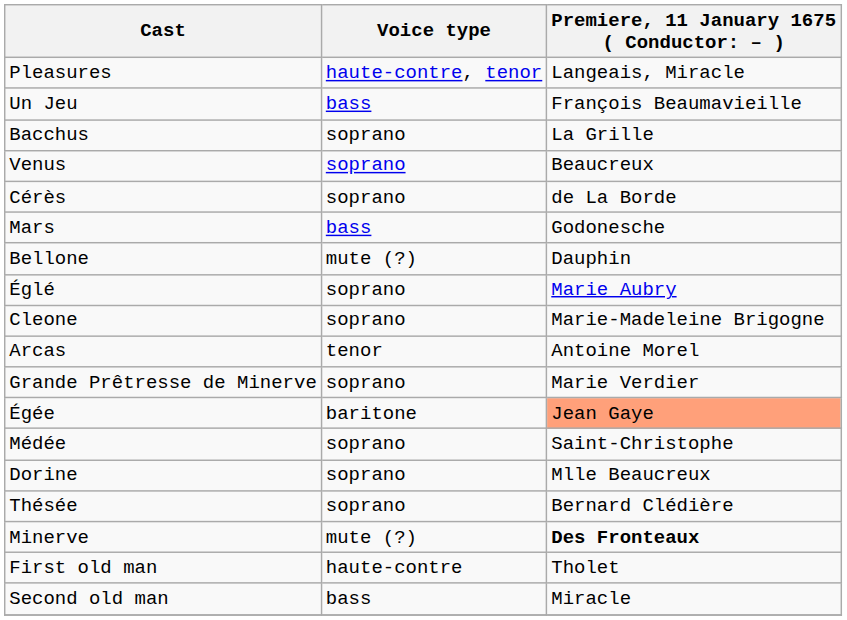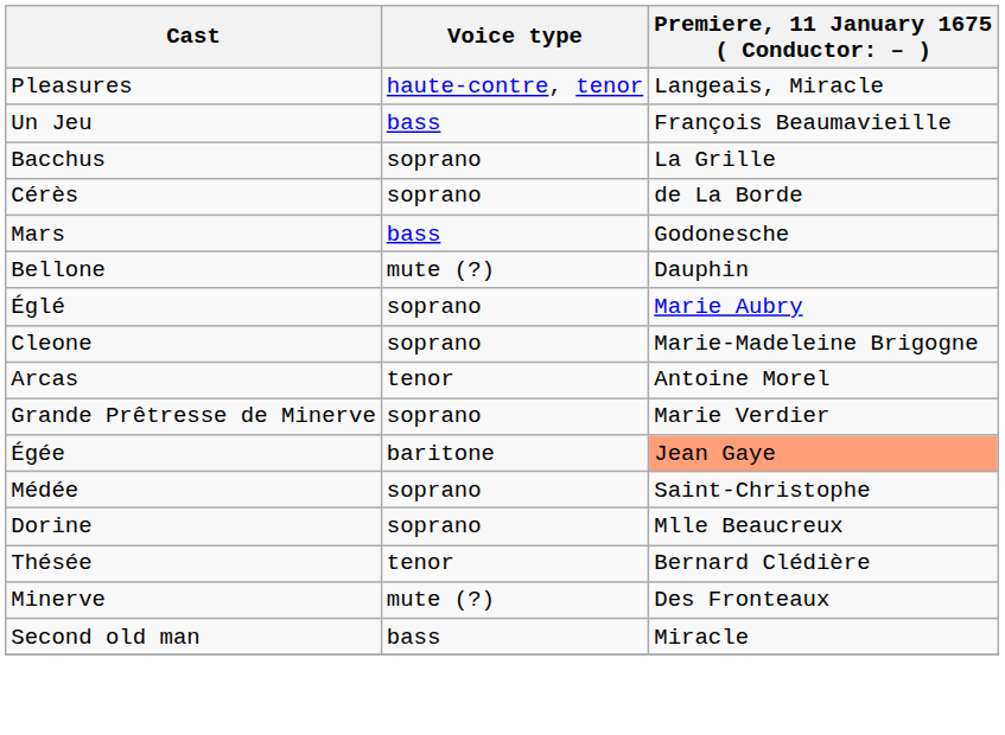 <table class="wikitable">
 <tr>
 <th>Cast</th>
 <th>Voice type</th>
 <th>Premiere, 11 January 1675 <br> ( Conductor: – )</th>
 </tr>
 <tr>
 <td>Pleasures</td>
 <td><a href='#'>haute-contre</a>, <a href='#'>tenor</a></td>
 <td>Langeais, Miracle</td>
 </tr>
 <tr>
 <td>Un Jeu</td>
 <td><a href='#'>bass</a></td>
 <td>François Beaumavieille</td>
 </tr>
 <tr>
 <td>Bacchus</td>
 <td>soprano</td>
 <td>La Grille</td>
-</tr>
-<tr>
-<td>Venus</td>
-<td><a href='#'>soprano</a></td>
-<td>Beaucreux</td>
 </tr>
 <tr>
 <td>Cérès</td>
 <td>soprano</td>
 <td>de La Borde</td>
 </tr>
 <tr>
 <td>Mars</td>
 <td><a href='#'>bass</a></td>
 <td>Godonesche</td>
 </tr>
 <tr>
 <td>Bellone</td>
 <td>mute (?)</td>
 <td>Dauphin</td>
 </tr>
 <tr>
 <td>Églé</td>
 <td>soprano</td>
 <td><a href='#'>Marie Aubry</a></td>
 </tr>
 <tr>
 <td>Cleone</td>
 <td>soprano</td>
 <td>Marie-Madeleine Brigogne</td>
 </tr>
 <tr>
 <td>Arcas</td>
 <td>tenor</td>
 <td>Antoine Morel</td>
 </tr>
 <tr>
 <td>Grande Prêtresse de Minerve</td>
 <td>soprano</td>
 <td>Marie Verdier</td>
 </tr>
 <tr>
 <td>Égée</td>
 <td>baritone</td>
 <td style="background: lightsalmon;">Jean Gaye</td>
 </tr>
 <tr>
 <td>Médée</td>
 <td>soprano</td>
 <td>Saint-Christophe</td>
 </tr>
 <tr>
 <td>Dorine</td>
 <td>soprano</td>
 <td>Mlle Beaucreux</td>
 </tr>
 <tr>
 <td>Thésée</td>
-<td>soprano</td>
+<td>tenor</td>
 <td>Bernard Clédière</td>
 </tr>
 <tr>
 <td>Minerve</td>
 <td>mute (?)</td>
-<td><strong>Des Fronteaux</strong></td>
-</tr>
-<tr>
-<td>First old man</td>
-<td>haute-contre</td>
-<td>Tholet</td>
+<td>Des Fronteaux</td>
 </tr>
 <tr>
 <td>Second old man</td>
 <td>bass</td>
 <td>Miracle</td>
 </tr>
 <tr>
 </tr>
 </table>
